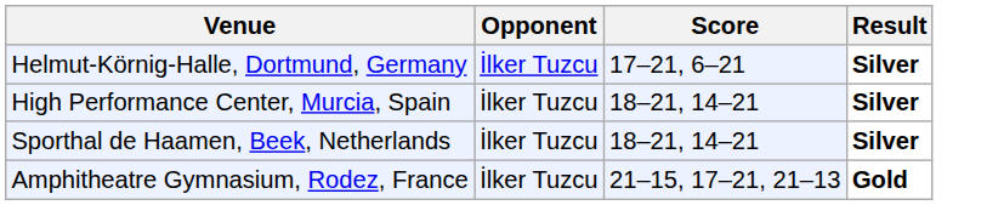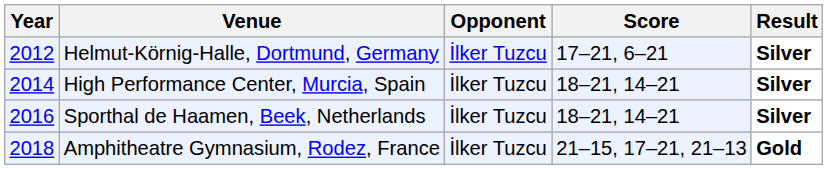 <table class="sortable wikitable" style="font-size: 90%;">
 <tr>
+<th>Year</th>
 <th>Venue</th>
 <th>Opponent</th>
 <th>Score</th>
 <th>Result</th>
 </tr>
 <tr style="background:#ECF2FF">
+<td align="center"><a href='#'>2012</a></td>
 <td align="left">Helmut-Körnig-Halle, <a href='#'>Dortmund</a>, <a href='#'>Germany</a></td>
 <td align="left"> <a href='#'>İlker Tuzcu</a></td>
 <td align="left">17–21, 6–21</td>
 <td style="text-align:left; background:white"> <strong>Silver</strong></td>
 </tr>
 <tr style="background:#ECF2FF">
+<td align="center"><a href='#'>2014</a></td>
 <td align="left">High Performance Center, <a href='#'>Murcia</a>, Spain</td>
 <td align="left"> İlker Tuzcu</td>
 <td align="left">18–21, 14–21</td>
 <td style="text-align:left; background:white"> <strong>Silver</strong></td>
 </tr>
 <tr style="background:#ECF2FF">
+<td align="center"><a href='#'>2016</a></td>
 <td align="left">Sporthal de Haamen, <a href='#'>Beek</a>, Netherlands</td>
 <td align="left"> İlker Tuzcu</td>
 <td align="left">18–21, 14–21</td>
 <td style="text-align:left; background:white"> <strong>Silver</strong></td>
 </tr>
 <tr style="background:#ECF2FF">
+<td align="center"><a href='#'>2018</a></td>
 <td align="left">Amphitheatre Gymnasium, <a href='#'>Rodez</a>, France</td>
 <td align="left"> İlker Tuzcu</td>
 <td align="left">21–15, 17–21, 21–13</td>
 <td style="text-align:left; background:white"> <strong>Gold</strong></td>
 </tr>
 </table>
